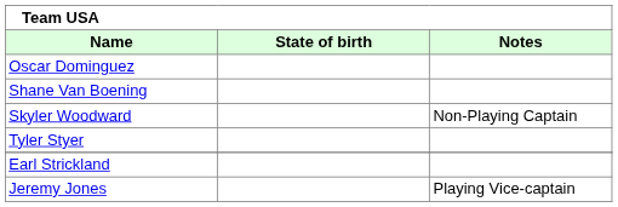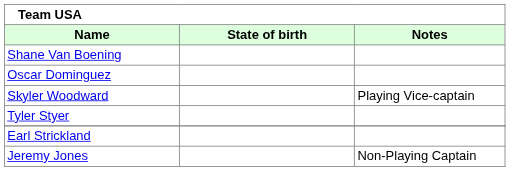 <table style="border-collapse: collapse;" width="70%" cellpadding="3" border="1">
 <tr>
 <td colspan="3">   <strong>Team USA</strong></td>
 </tr>
 <tr bgcolor="#ddffdd">
 <th width="35%">Name</th>
 <th width="35%">State of birth</th>
 <th width="30%%">Notes</th>
 </tr>
 <tr>
-<td><a href='#'>Oscar Dominguez</a></td>
+<td><a href='#'>Shane Van Boening</a></td>
 <td></td>
 <td></td>
 </tr>
 <tr>
-<td><a href='#'>Shane Van Boening</a></td>
+<td><a href='#'>Oscar Dominguez</a></td>
 <td></td>
 <td></td>
 </tr>
 <tr>
 <td><a href='#'>Skyler Woodward</a></td>
 <td></td>
-<td>Non-Playing Captain</td>
+<td>Playing Vice-captain</td>
 </tr>
 <tr>
 <td><a href='#'>Tyler Styer</a></td>
 <td></td>
 <td></td>
 </tr>
 <tr>
 </tr>
 <tr>
 <td><a href='#'>Earl Strickland</a></td>
 <td></td>
 <td></td>
 </tr>
 <tr>
 <td><a href='#'>Jeremy Jones</a></td>
 <td></td>
-<td>Playing Vice-captain</td>
+<td>Non-Playing Captain</td>
 </tr>
 </table>
